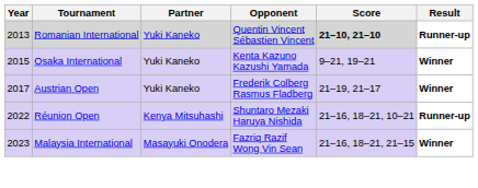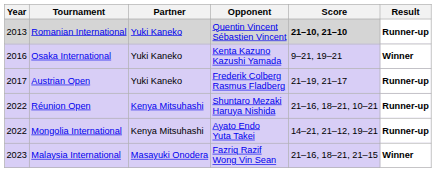 <table class="sortable wikitable" style="font-size: 90%;">
 <tr>
 <th>Year</th>
 <th>Tournament</th>
 <th>Partner</th>
 <th>Opponent</th>
 <th>Score</th>
 <th>Result</th>
 </tr>
 <tr style="background:#D5D5D5">
 <td align="center">2013</td>
 <td align="left"><a href='#'>Romanian International</a></td>
 <td align="left"> <a href='#'>Yuki Kaneko</a></td>
 <td align="left"> <a href='#'>Quentin Vincent</a><br> <a href='#'>Sébastien Vincent</a></td>
 <td align="left"><strong>21–10, 21–10</strong></td>
 <td style="text-align:left; background:white"> <strong>Runner-up</strong></td>
 </tr>
 <tr style="background:#D8CEF6">
-<td align="center">2015</td>
+<td align="center">2016</td>
 <td align="left"><a href='#'>Osaka International</a></td>
 <td align="left"> Yuki Kaneko</td>
 <td align="left"> <a href='#'>Kenta Kazuno</a><br> <a href='#'>Kazushi Yamada</a></td>
 <td align="left">9–21, 19–21</td>
 <td style="text-align:left; background:white"> <strong>Winner</strong></td>
 </tr>
 <tr style="background:#D8CEF6">
 <td align="center">2017</td>
 <td align="left"><a href='#'>Austrian Open</a></td>
 <td align="left"> Yuki Kaneko</td>
 <td align="left"> <a href='#'>Frederik Colberg</a><br> <a href='#'>Rasmus Fladberg</a></td>
 <td align="left">21–19, 21–17</td>
-<td style="text-align:left; background:white"> <strong>Winner</strong></td>
+<td style="text-align:left; background:white"> <strong>Runner-up</strong></td>
 </tr>
 <tr style="background:#D8CEF6">
 <td align="center">2022</td>
 <td align="left"><a href='#'>Réunion Open</a></td>
 <td align="left"> <a href='#'>Kenya Mitsuhashi</a></td>
 <td align="left"> <a href='#'>Shuntaro Mezaki</a><br> <a href='#'>Haruya Nishida</a></td>
 <td align="left">21–16, 18–21, 10–21</td>
+<td style="text-align:left; background:white"> <strong>Runner-up</strong></td>
+</tr>
+<tr style="background:#D8CEF6">
+<td align="center">2022</td>
+<td align="left"><a href='#'>Mongolia International</a></td>
+<td align="left"> Kenya Mitsuhashi</td>
+<td align="left"> <a href='#'>Ayato Endo</a><br> <a href='#'>Yuta Takei</a></td>
+<td align="left">14–21, 21–12, 19–21</td>
 <td style="text-align:left; background:white"> <strong>Runner-up</strong></td>
 </tr>
 <tr style="background:#D8CEF6">
 <td align="center">2023</td>
 <td align="left"><a href='#'>Malaysia International</a></td>
 <td align="left"> <a href='#'>Masayuki Onodera</a></td>
 <td align="left"> <a href='#'>Fazriq Razif</a><br> <a href='#'>Wong Vin Sean</a></td>
 <td align="left">21–16, 18–21, 21–15</td>
 <td style="text-align:left; background:white"> <strong>Winner</strong></td>
 </tr>
 </table>
